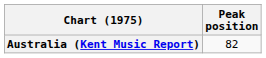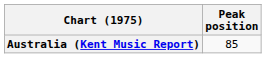 <table class="wikitable plainrowheaders" style="text-align:center">
 <tr>
 <th>Chart (1975)</th>
 <th>Peak<br>position</th>
 </tr>
 <tr>
 <th scope="row">Australia (<a href='#'>Kent Music Report</a>)</th>
-<td>82</td>
+<td>85</td>
 </tr>
 </table>
